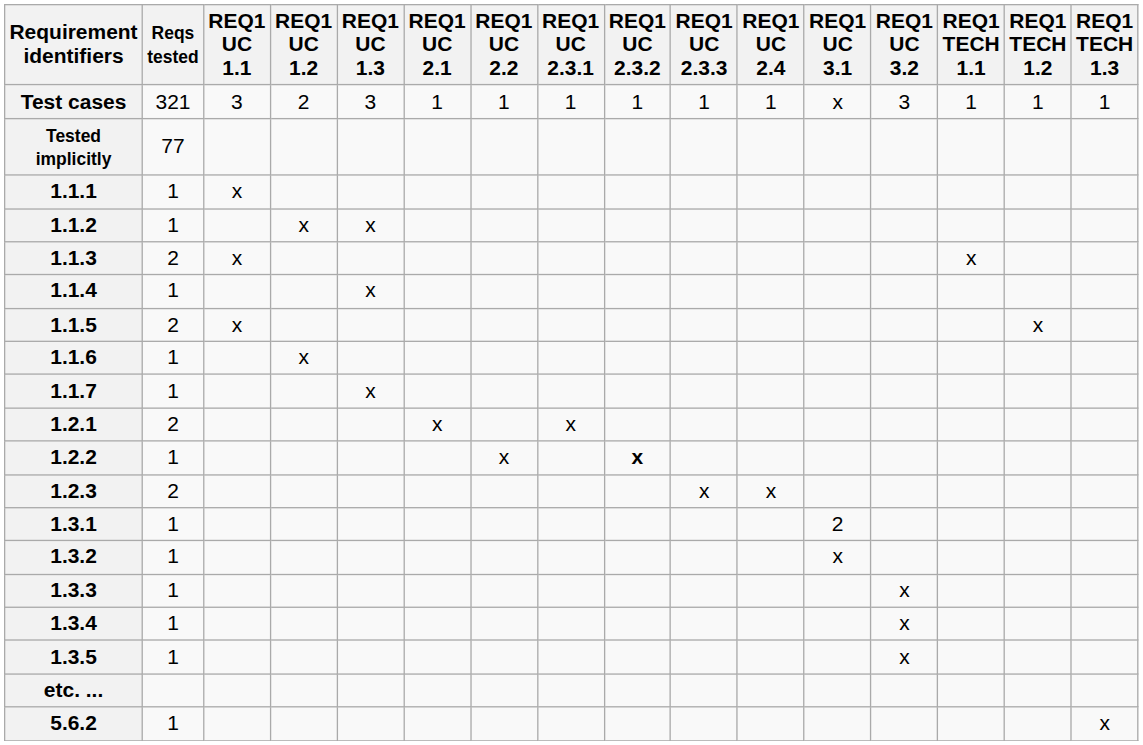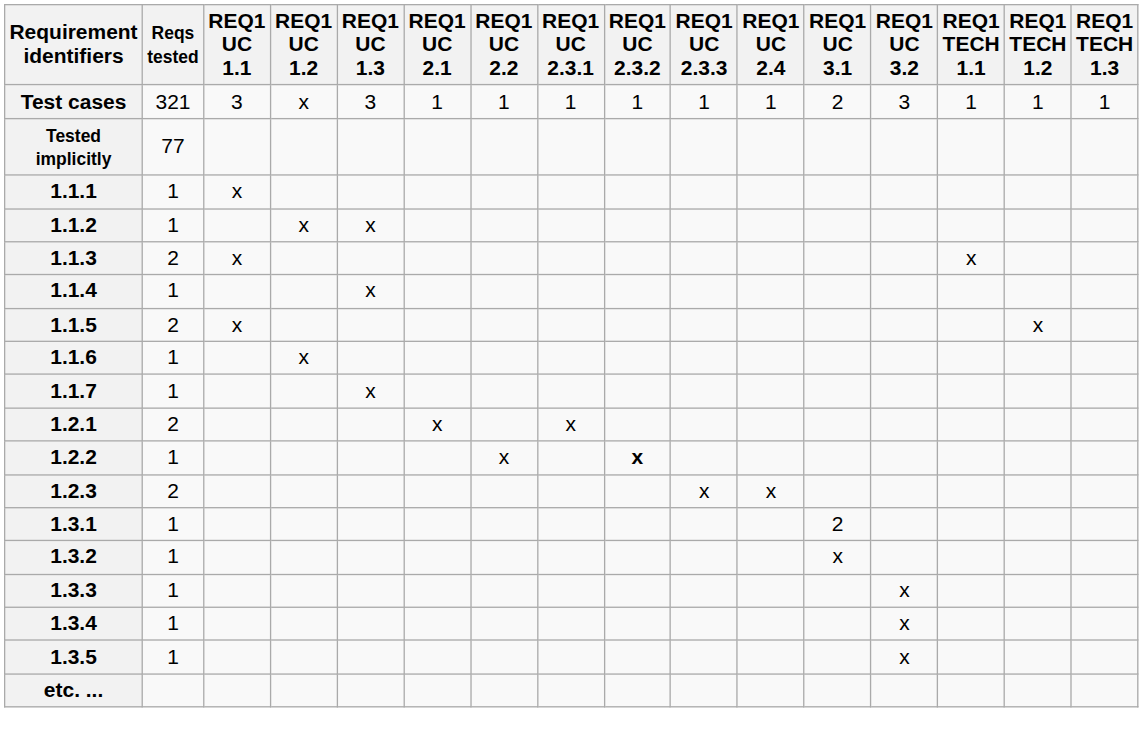 <table class="wikitable" style="text-align:center;">
 <tr>
 <th scope="col" width="85px">Requirement identifiers</th>
 <th scope="col" width="25px"><small>Reqs tested</small></th>
 <th scope="col" width="25px">REQ1 UC 1.1</th>
 <th scope="col" width="25px">REQ1 UC 1.2</th>
 <th scope="col" width="25px">REQ1 UC 1.3</th>
 <th scope="col" width="25px">REQ1 UC 2.1</th>
 <th scope="col" width="25px">REQ1 UC 2.2</th>
 <th scope="col" width="25px">REQ1 UC 2.3.1</th>
 <th scope="col" width="25px">REQ1 UC 2.3.2</th>
 <th scope="col" width="25px">REQ1 UC 2.3.3</th>
 <th scope="col" width="25px">REQ1 UC 2.4</th>
 <th scope="col" width="25px">REQ1 UC 3.1</th>
 <th scope="col" width="25px">REQ1 UC 3.2</th>
 <th scope="col" width="25px">REQ1 TECH 1.1</th>
 <th scope="col" width="25px">REQ1 TECH 1.2</th>
 <th scope="col" width="25px">REQ1 TECH 1.3</th>
 </tr>
 <tr>
 <th>Test cases</th>
 <td>321</td>
 <td>3</td>
-<td>2</td>
+<td>x</td>
 <td>3</td>
 <td>1</td>
 <td>1</td>
 <td>1</td>
 <td>1</td>
 <td>1</td>
 <td>1</td>
-<td>x</td>
+<td>2</td>
 <td>3</td>
 <td>1</td>
 <td>1</td>
 <td>1</td>
 </tr>
 <tr>
 <th><small>Tested implicitly</small></th>
 <td>77</td>
 <td></td>
 <td></td>
 <td></td>
 <td></td>
 <td></td>
 <td></td>
 <td></td>
 <td></td>
 <td></td>
 <td></td>
 <td></td>
 <td></td>
 <td></td>
 <td></td>
 </tr>
 <tr>
 <th>1.1.1</th>
 <td>1</td>
 <td>x</td>
 <td></td>
 <td></td>
 <td></td>
 <td></td>
 <td></td>
 <td></td>
 <td></td>
 <td></td>
 <td></td>
 <td></td>
 <td></td>
 <td></td>
 <td></td>
 </tr>
 <tr>
 <th>1.1.2</th>
 <td>1</td>
 <td></td>
 <td>x</td>
 <td>x</td>
 <td></td>
 <td></td>
 <td></td>
 <td></td>
 <td></td>
 <td></td>
 <td></td>
 <td></td>
 <td></td>
 <td></td>
 <td></td>
 </tr>
 <tr>
 <th>1.1.3</th>
 <td>2</td>
 <td>x</td>
 <td></td>
 <td></td>
 <td></td>
 <td></td>
 <td></td>
 <td></td>
 <td></td>
 <td></td>
 <td></td>
 <td></td>
 <td>x</td>
 <td></td>
 <td></td>
 </tr>
 <tr>
 <th>1.1.4</th>
 <td>1</td>
 <td></td>
 <td></td>
 <td>x</td>
 <td></td>
 <td></td>
 <td></td>
 <td></td>
 <td></td>
 <td></td>
 <td></td>
 <td></td>
 <td></td>
 <td></td>
 <td></td>
 </tr>
 <tr>
 <th>1.1.5</th>
 <td>2</td>
 <td>x</td>
 <td></td>
 <td></td>
 <td></td>
 <td></td>
 <td></td>
 <td></td>
 <td></td>
 <td></td>
 <td></td>
 <td></td>
 <td></td>
 <td>x</td>
 <td></td>
 </tr>
 <tr>
 <th>1.1.6</th>
 <td>1</td>
 <td></td>
 <td>x</td>
 <td></td>
 <td></td>
 <td></td>
 <td></td>
 <td></td>
 <td></td>
 <td></td>
 <td></td>
 <td></td>
 <td></td>
 <td></td>
 <td></td>
 </tr>
 <tr>
 <th>1.1.7</th>
 <td>1</td>
 <td></td>
 <td></td>
 <td>x</td>
 <td></td>
 <td></td>
 <td></td>
 <td></td>
 <td></td>
 <td></td>
 <td></td>
 <td></td>
 <td></td>
 <td></td>
 <td></td>
 </tr>
 <tr>
 <th>1.2.1</th>
 <td>2</td>
 <td></td>
 <td></td>
 <td></td>
 <td>x</td>
 <td></td>
 <td>x</td>
 <td></td>
 <td></td>
 <td></td>
 <td></td>
 <td></td>
 <td></td>
 <td></td>
 <td></td>
 </tr>
 <tr>
 <th>1.2.2</th>
 <td>1</td>
 <td></td>
 <td></td>
 <td></td>
 <td></td>
 <td>x</td>
 <td></td>
 <td><strong>x</strong></td>
 <td></td>
 <td></td>
 <td></td>
 <td></td>
 <td></td>
 <td></td>
 <td></td>
 </tr>
 <tr>
 <th>1.2.3</th>
 <td>2</td>
 <td></td>
 <td></td>
 <td></td>
 <td></td>
 <td></td>
 <td></td>
 <td></td>
 <td>x</td>
 <td>x</td>
 <td></td>
 <td></td>
 <td></td>
 <td></td>
 <td></td>
 </tr>
 <tr>
 <th>1.3.1</th>
 <td>1</td>
 <td></td>
 <td></td>
 <td></td>
 <td></td>
 <td></td>
 <td></td>
 <td></td>
 <td></td>
 <td></td>
 <td>2</td>
 <td></td>
 <td></td>
 <td></td>
 <td></td>
 </tr>
 <tr>
 <th>1.3.2</th>
 <td>1</td>
 <td></td>
 <td></td>
 <td></td>
 <td></td>
 <td></td>
 <td></td>
 <td></td>
 <td></td>
 <td></td>
 <td>x</td>
 <td></td>
 <td></td>
 <td></td>
 <td></td>
 </tr>
 <tr>
 <th>1.3.3</th>
 <td>1</td>
 <td></td>
 <td></td>
 <td></td>
 <td></td>
 <td></td>
 <td></td>
 <td></td>
 <td></td>
 <td></td>
 <td></td>
 <td>x</td>
 <td></td>
 <td></td>
 <td></td>
 </tr>
 <tr>
 <th>1.3.4</th>
 <td>1</td>
 <td></td>
 <td></td>
 <td></td>
 <td></td>
 <td></td>
 <td></td>
 <td></td>
 <td></td>
 <td></td>
 <td></td>
 <td>x</td>
 <td></td>
 <td></td>
 <td></td>
 </tr>
 <tr>
 <th>1.3.5</th>
 <td>1</td>
 <td></td>
 <td></td>
 <td></td>
 <td></td>
 <td></td>
 <td></td>
 <td></td>
 <td></td>
 <td></td>
 <td></td>
 <td>x</td>
 <td></td>
 <td></td>
 <td></td>
 </tr>
 <tr>
 <th>etc. ...</th>
 <td></td>
 <td></td>
 <td></td>
 <td></td>
 <td></td>
 <td></td>
 <td></td>
 <td></td>
 <td></td>
 <td></td>
 <td></td>
 <td></td>
 <td></td>
 <td></td>
 <td></td>
 </tr>
-<tr>
-<th>5.6.2</th>
-<td>1</td>
-<td></td>
-<td></td>
-<td></td>
-<td></td>
-<td></td>
-<td></td>
-<td></td>
-<td></td>
-<td></td>
-<td></td>
-<td></td>
-<td></td>
-<td></td>
-<td>x</td>
-</tr>
 </table>
